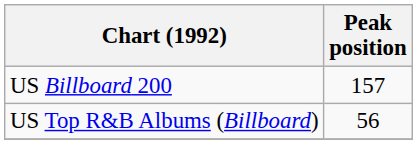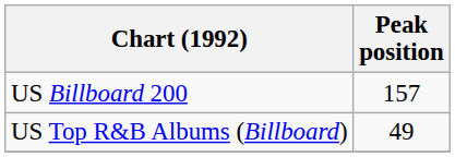 <table class="wikitable">
 <tr>
 <th>Chart (1992)</th>
 <th>Peak<br>position</th>
 </tr>
 <tr>
 <td>US <a href='#'><em>Billboard</em> 200</a></td>
 <td align=center>157</td>
 </tr>
 <tr>
 <td>US <a href='#'>Top R&B Albums</a> (<em><a href='#'>Billboard</a></em>)</td>
-<td align=center>56</td>
+<td align=center>49</td>
 </tr>
 <tr>
 </tr>
 </table>
